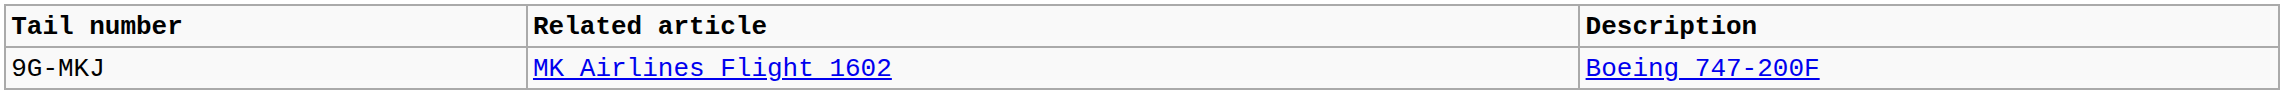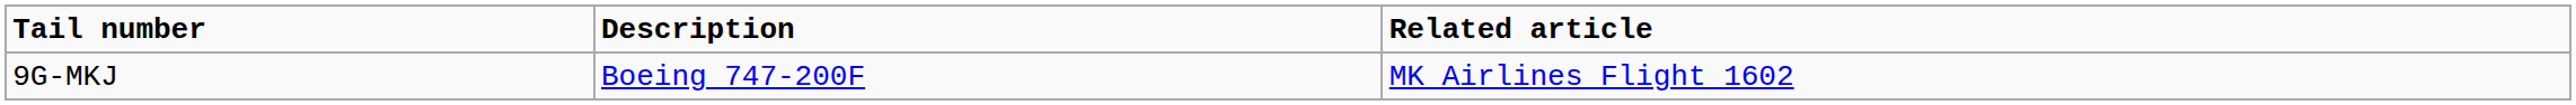 <table class="wikitable" width="90%">
 <tr>
 <td><strong>Tail number</strong></td>
+<td><strong>Description</strong></td>
 <td><strong>Related article</strong></td>
-<td><strong>Description</strong></td>
 </tr>
 <tr>
 <td>9G-MKJ</td>
+<td><a href='#'>Boeing 747-200F</a></td>
 <td><a href='#'>MK Airlines Flight 1602</a></td>
-<td><a href='#'>Boeing 747-200F</a></td>
 </tr>
 </table>
